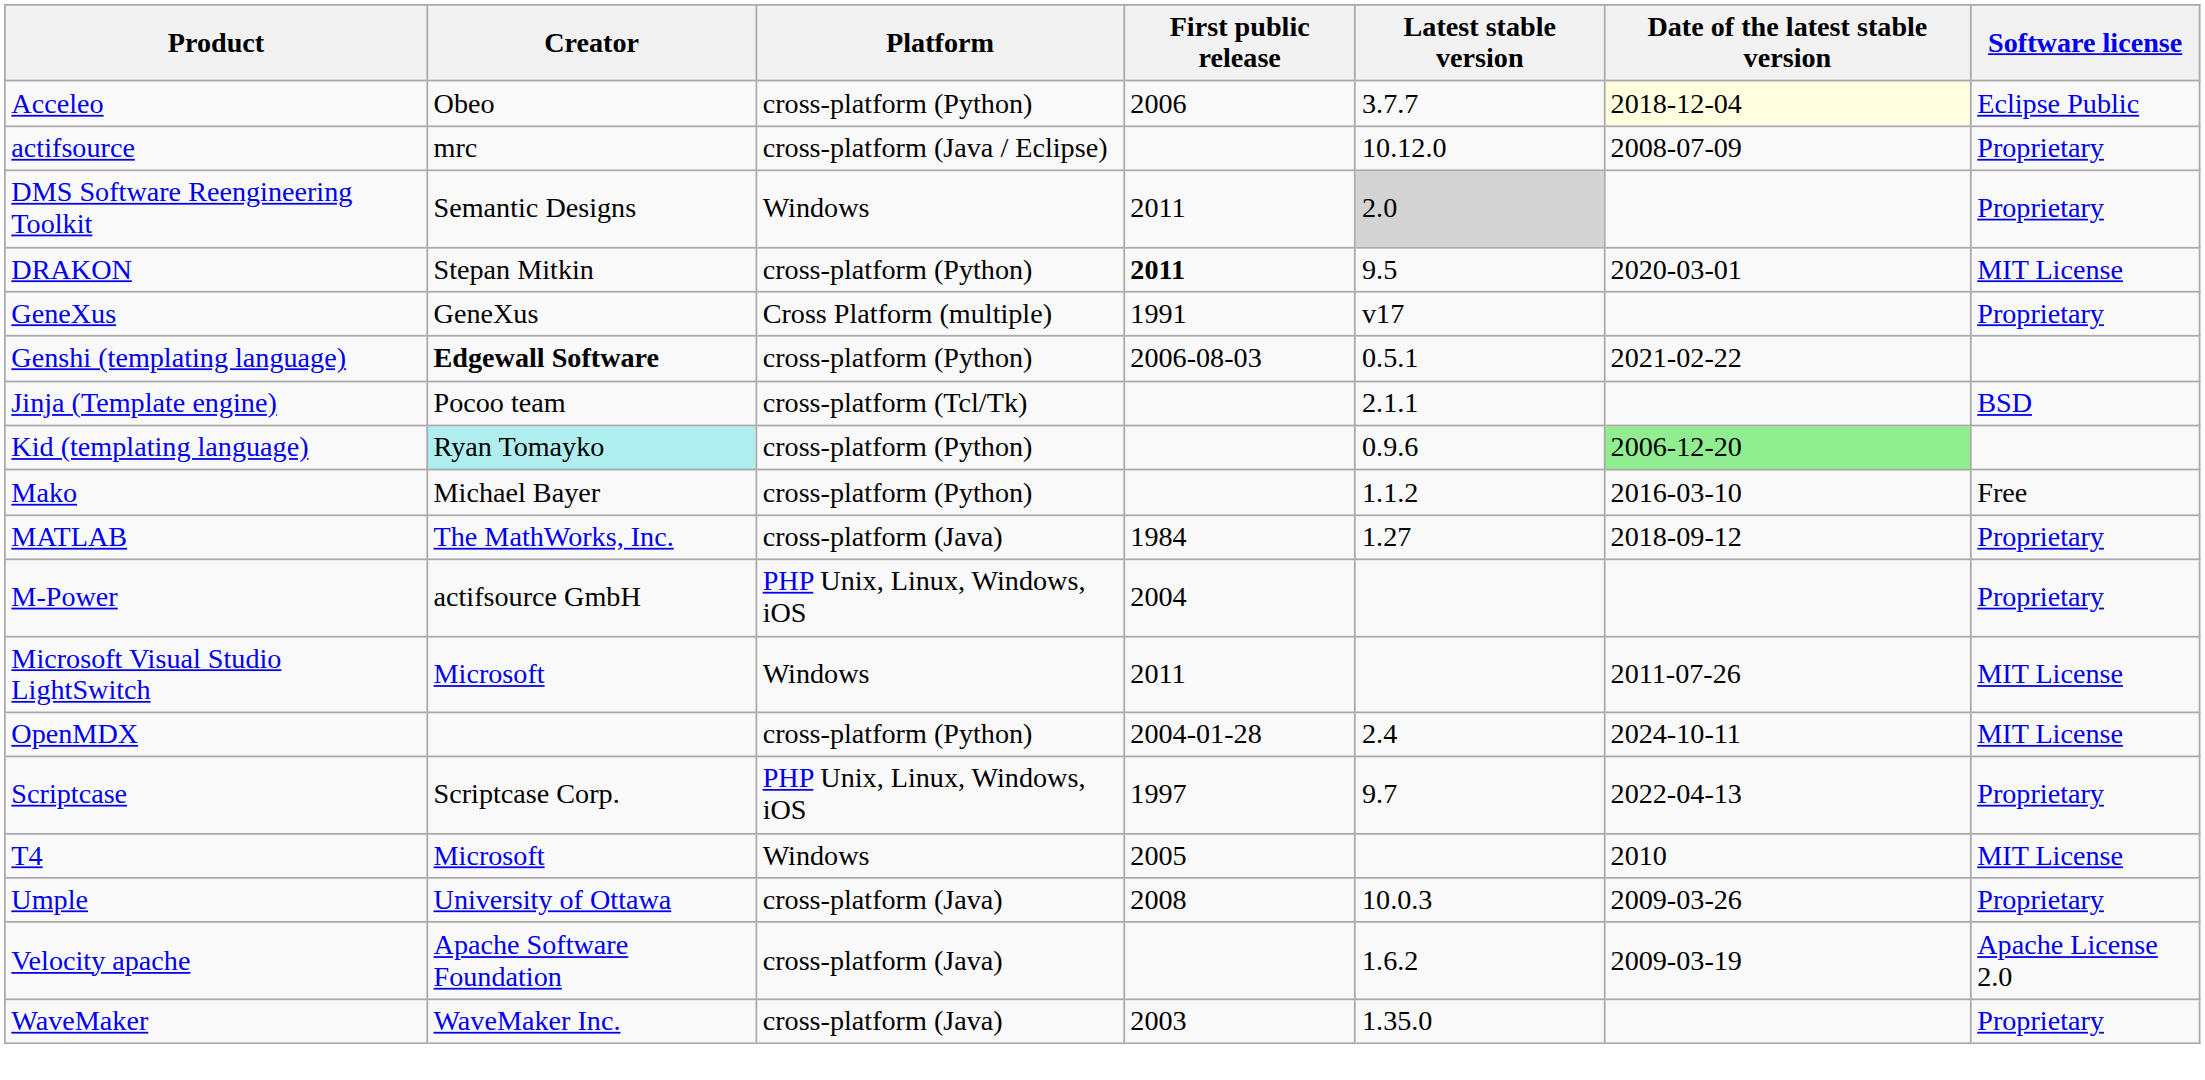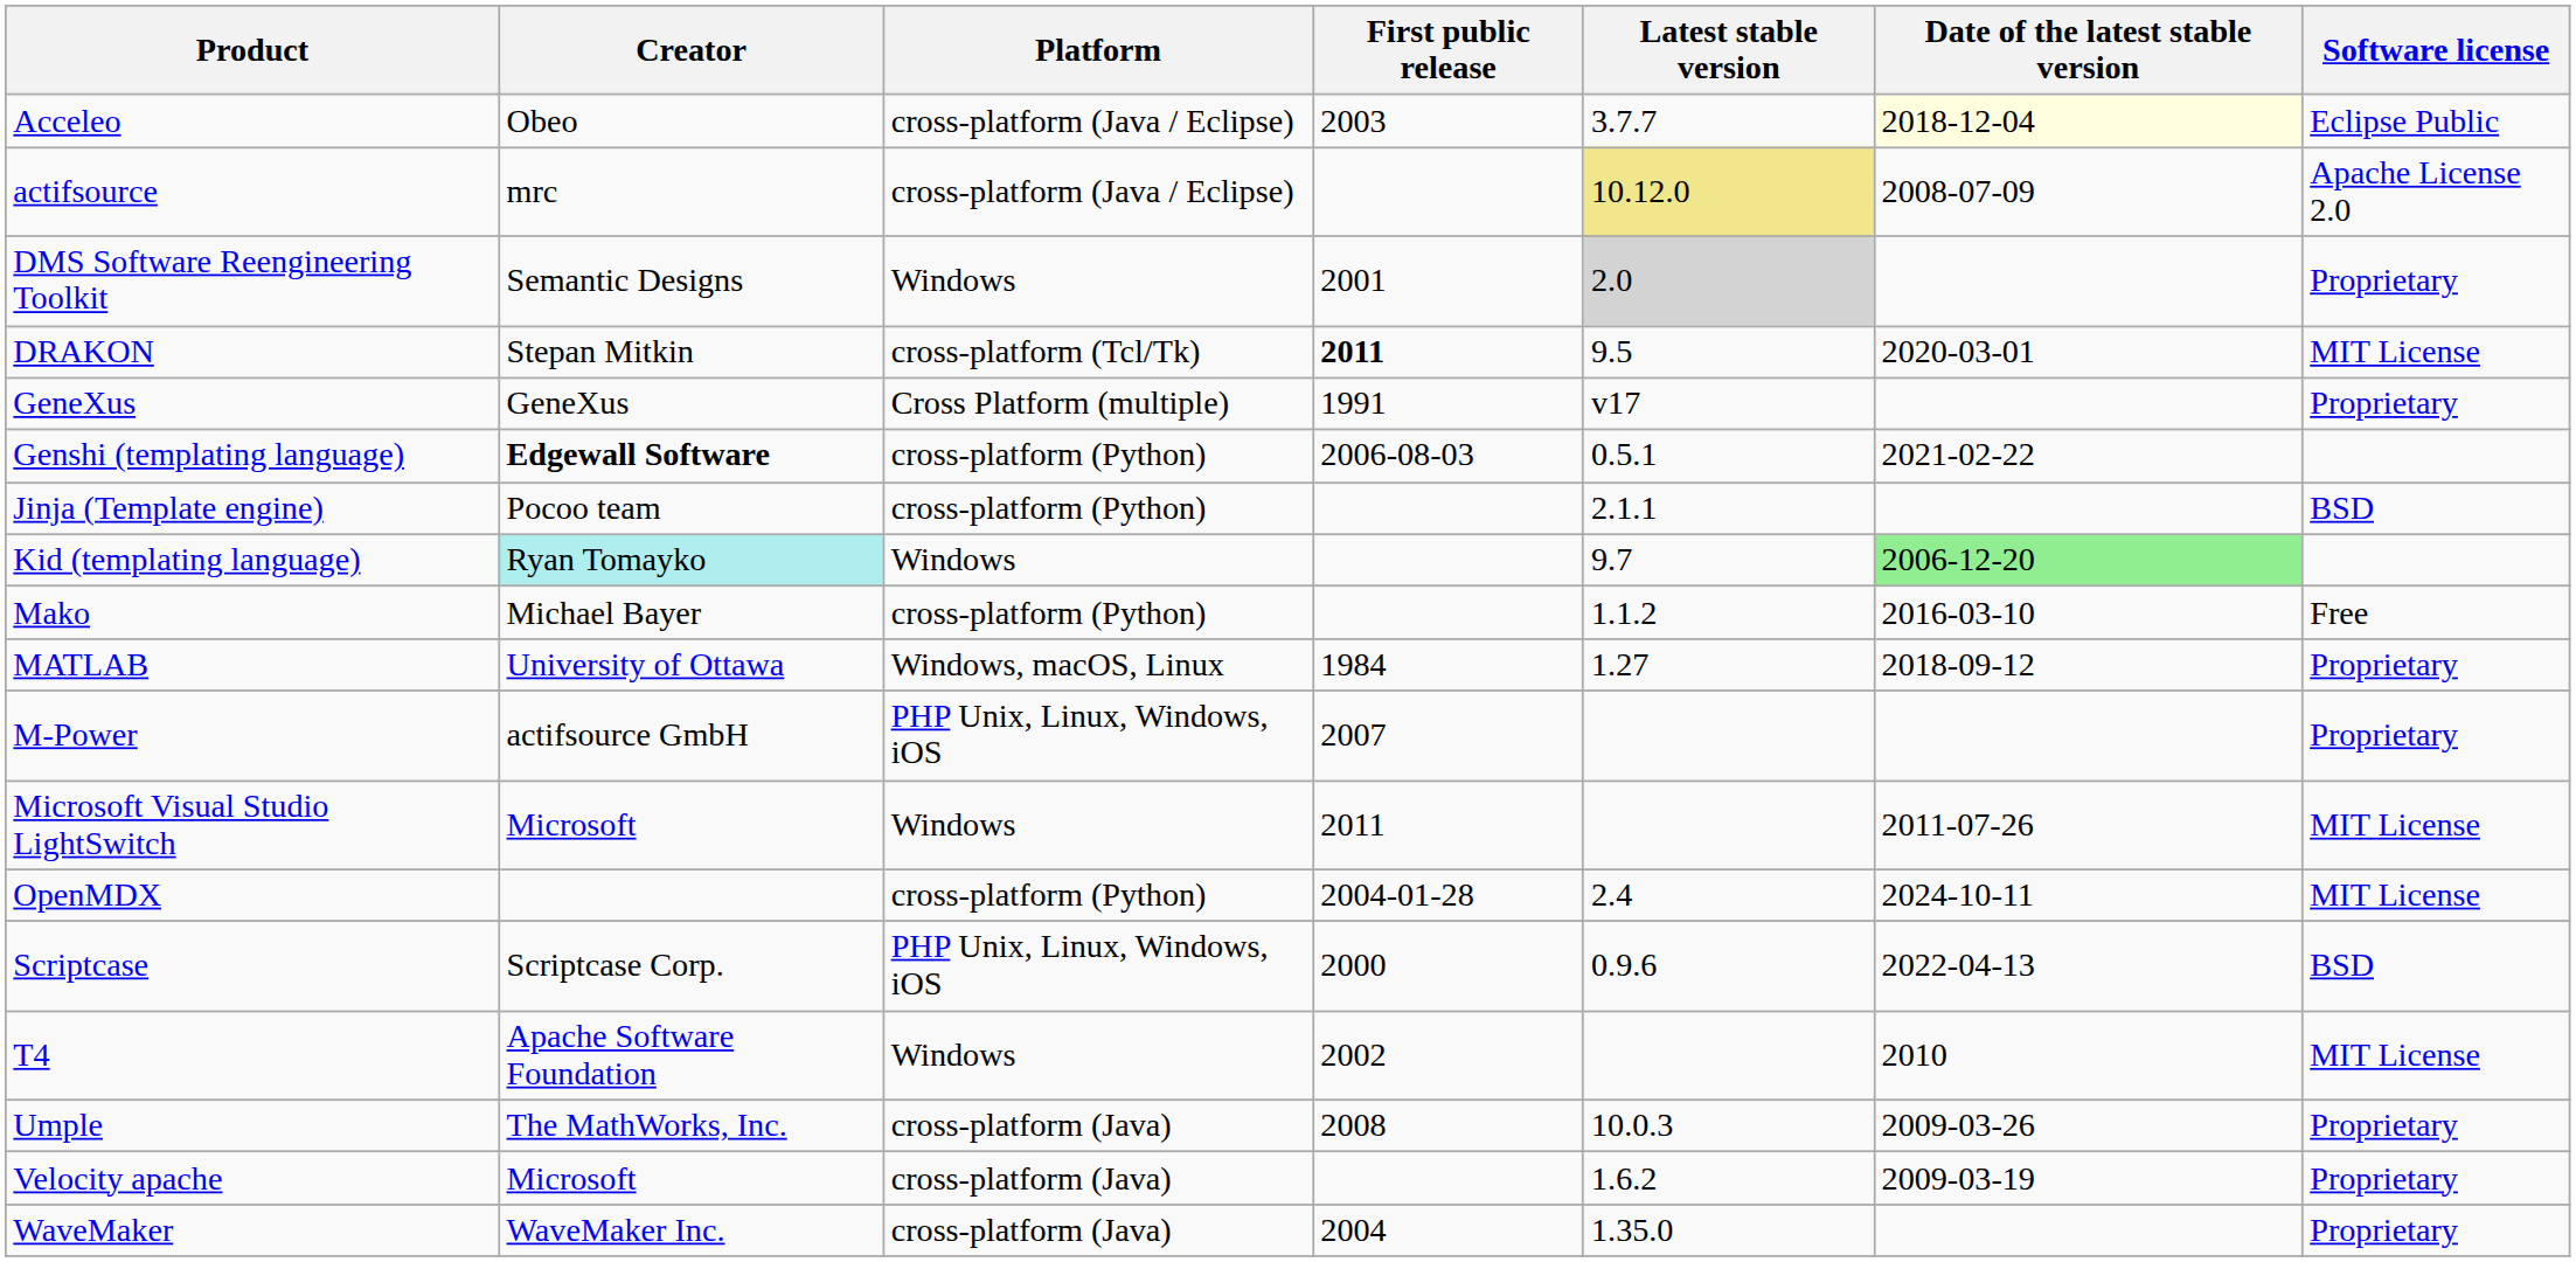 <table class="wikitable sortable">
 <tr>
 <th>Product</th>
 <th>Creator</th>
 <th>Platform</th>
 <th>First public release</th>
 <th>Latest stable version</th>
 <th>Date of the latest stable version</th>
 <th><a href='#'>Software license</a></th>
 </tr>
 <tr>
 <td><a href='#'>Acceleo</a></td>
 <td>Obeo</td>
-<td>cross-platform (Python)</td>
-<td>2006</td>
+<td>cross-platform (Java / Eclipse)</td>
+<td>2003</td>
 <td>3.7.7</td>
 <td style="background: lightyellow;">2018-12-04</td>
 <td><a href='#'>Eclipse Public</a></td>
 </tr>
 <tr>
 <td><a href='#'>actifsource</a></td>
 <td>mrc</td>
 <td>cross-platform (Java / Eclipse)</td>
 <td></td>
-<td>10.12.0</td>
+<td style="background: khaki;">10.12.0</td>
 <td>2008-07-09</td>
-<td><a href='#'>Proprietary</a></td>
+<td><a href='#'>Apache License</a> 2.0</td>
 </tr>
 <tr>
 <td><a href='#'>DMS Software Reengineering Toolkit</a></td>
 <td>Semantic Designs</td>
 <td>Windows</td>
-<td>2011</td>
+<td>2001</td>
 <td style="background: lightgrey;">2.0</td>
 <td></td>
 <td><a href='#'>Proprietary</a></td>
 </tr>
 <tr>
 <td><a href='#'>DRAKON</a></td>
 <td>Stepan Mitkin</td>
-<td>cross-platform (Python)</td>
+<td>cross-platform (Tcl/Tk)</td>
 <td><strong>2011</strong></td>
 <td>9.5</td>
 <td>2020-03-01</td>
 <td><a href='#'>MIT License</a></td>
 </tr>
 <tr>
 <td><a href='#'>GeneXus</a></td>
 <td>GeneXus</td>
 <td>Cross Platform (multiple)</td>
 <td>1991</td>
 <td>v17</td>
 <td></td>
 <td><a href='#'>Proprietary</a></td>
 </tr>
 <tr>
 <td><a href='#'>Genshi (templating language)</a></td>
 <td><strong>Edgewall Software</strong></td>
 <td>cross-platform (Python)</td>
 <td>2006-08-03</td>
 <td>0.5.1</td>
 <td>2021-02-22</td>
 <td></td>
 </tr>
 <tr>
 <td><a href='#'>Jinja (Template engine)</a></td>
 <td>Pocoo team</td>
-<td>cross-platform (Tcl/Tk)</td>
+<td>cross-platform (Python)</td>
 <td></td>
 <td>2.1.1</td>
 <td></td>
 <td><a href='#'>BSD</a></td>
 </tr>
 <tr>
 <td><a href='#'>Kid (templating language)</a></td>
 <td style="background: paleturquoise;">Ryan Tomayko</td>
-<td>cross-platform (Python)</td>
+<td>Windows</td>
 <td></td>
-<td>0.9.6</td>
+<td>9.7</td>
 <td style="background: lightgreen;">2006-12-20</td>
 <td></td>
 </tr>
 <tr>
 <td><a href='#'>Mako</a></td>
 <td>Michael Bayer</td>
 <td>cross-platform (Python)</td>
 <td></td>
 <td>1.1.2</td>
 <td>2016-03-10</td>
 <td>Free</td>
 </tr>
 <tr>
 <td><a href='#'>MATLAB</a></td>
-<td><a href='#'>The MathWorks, Inc.</a></td>
-<td>cross-platform (Java)</td>
+<td><a href='#'>University of Ottawa</a></td>
+<td>Windows, macOS, Linux</td>
 <td>1984</td>
 <td>1.27</td>
 <td>2018-09-12</td>
 <td><a href='#'>Proprietary</a></td>
 </tr>
 <tr>
 <td><a href='#'>M-Power</a></td>
 <td>actifsource GmbH</td>
 <td><a href='#'>PHP</a> Unix, Linux, Windows, iOS</td>
-<td>2004</td>
+<td>2007</td>
 <td></td>
 <td></td>
 <td><a href='#'>Proprietary</a></td>
 </tr>
 <tr>
 <td><a href='#'>Microsoft Visual Studio LightSwitch</a></td>
 <td><a href='#'>Microsoft</a></td>
 <td>Windows</td>
 <td>2011</td>
 <td></td>
 <td>2011-07-26</td>
 <td><a href='#'>MIT License</a></td>
 </tr>
 <tr>
 <td><a href='#'>OpenMDX</a></td>
 <td></td>
 <td>cross-platform (Python)</td>
 <td>2004-01-28</td>
 <td>2.4</td>
 <td>2024-10-11</td>
 <td><a href='#'>MIT License</a></td>
 </tr>
 <tr>
 <td><a href='#'>Scriptcase</a></td>
 <td>Scriptcase Corp.</td>
 <td><a href='#'>PHP</a> Unix, Linux, Windows, iOS</td>
-<td>1997</td>
-<td>9.7</td>
+<td>2000</td>
+<td>0.9.6</td>
 <td>2022-04-13</td>
-<td><a href='#'>Proprietary</a></td>
+<td><a href='#'>BSD</a></td>
 </tr>
 <tr>
 <td><a href='#'>T4</a></td>
-<td><a href='#'>Microsoft</a></td>
+<td><a href='#'>Apache Software Foundation</a></td>
 <td>Windows</td>
-<td>2005</td>
+<td>2002</td>
 <td></td>
 <td>2010</td>
 <td><a href='#'>MIT License</a></td>
 </tr>
 <tr>
 <td><a href='#'>Umple</a></td>
-<td><a href='#'>University of Ottawa</a></td>
+<td><a href='#'>The MathWorks, Inc.</a></td>
 <td>cross-platform (Java)</td>
 <td>2008</td>
 <td>10.0.3</td>
 <td>2009-03-26</td>
 <td><a href='#'>Proprietary</a></td>
 </tr>
 <tr>
 <td><a href='#'>Velocity apache</a></td>
-<td><a href='#'>Apache Software Foundation</a></td>
+<td><a href='#'>Microsoft</a></td>
 <td>cross-platform (Java)</td>
 <td></td>
 <td>1.6.2</td>
 <td>2009-03-19</td>
-<td><a href='#'>Apache License</a> 2.0</td>
+<td><a href='#'>Proprietary</a></td>
 </tr>
 <tr>
 <td><a href='#'>WaveMaker</a></td>
 <td><a href='#'>WaveMaker Inc.</a></td>
 <td>cross-platform (Java)</td>
-<td>2003</td>
+<td>2004</td>
 <td>1.35.0</td>
 <td></td>
 <td><a href='#'>Proprietary</a></td>
 </tr>
 </table>
